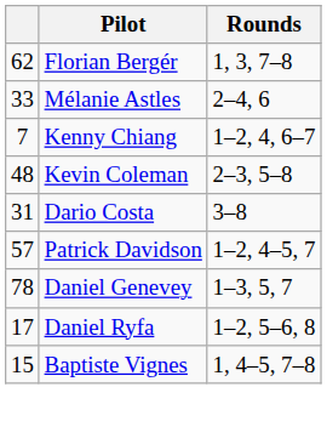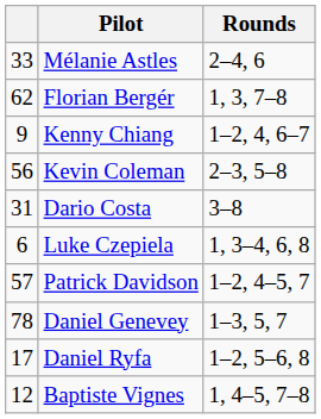 <table class="wikitable" style="font-size: 95%;">
 <tr>
 <th></th>
 <th>Pilot</th>
 <th>Rounds</th>
 </tr>
 <tr>
+<td align=center>33</td>
+<td> <a href='#'>Mélanie Astles</a></td>
+<td>2–4, 6</td>
+</tr>
+<tr>
 <td align=center>62</td>
 <td> <a href='#'>Florian Bergér</a></td>
 <td>1, 3, 7–8</td>
 </tr>
 <tr>
-<td align=center>33</td>
-<td> <a href='#'>Mélanie Astles</a></td>
-<td>2–4, 6</td>
-</tr>
-<tr>
-<td align=center>7</td>
+<td align=center>9</td>
 <td> <a href='#'>Kenny Chiang</a></td>
 <td>1–2, 4, 6–7</td>
 </tr>
 <tr>
-<td align=center>48</td>
+<td align=center>56</td>
 <td> <a href='#'>Kevin Coleman</a></td>
 <td>2–3, 5–8</td>
 </tr>
 <tr>
 <td align=center>31</td>
 <td> <a href='#'>Dario Costa</a></td>
 <td>3–8</td>
+</tr>
+<tr>
+<td align=center>6</td>
+<td> <a href='#'>Luke Czepiela</a></td>
+<td>1, 3–4, 6, 8</td>
 </tr>
 <tr>
 <td align=center>57</td>
 <td> <a href='#'>Patrick Davidson</a></td>
 <td>1–2, 4–5, 7</td>
 </tr>
 <tr>
 <td align=center>78</td>
 <td> <a href='#'>Daniel Genevey</a></td>
 <td>1–3, 5, 7</td>
 </tr>
 <tr>
 <td align=center>17</td>
 <td> <a href='#'>Daniel Ryfa</a></td>
 <td>1–2, 5–6, 8</td>
 </tr>
 <tr>
-<td align=center>15</td>
+<td align=center>12</td>
 <td> <a href='#'>Baptiste Vignes</a></td>
 <td>1, 4–5, 7–8</td>
 </tr>
 </table>
